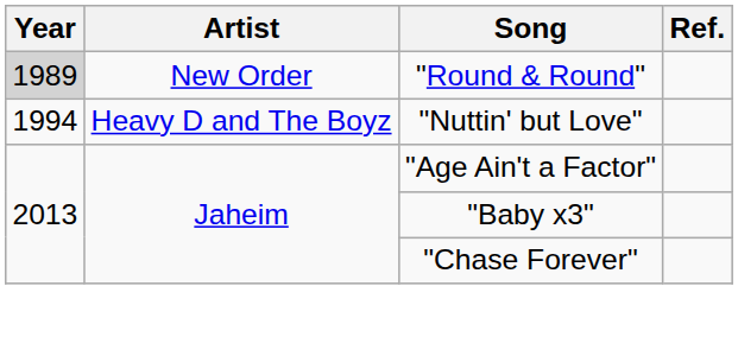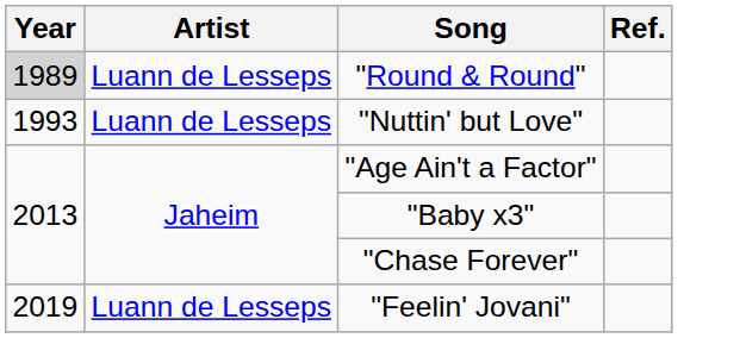 <table class="wikitable plainrowheaders" style="text-align:center;">
 <tr>
 <th>Year</th>
 <th>Artist</th>
 <th>Song</th>
 <th>Ref.</th>
 </tr>
 <tr>
 <td style="background: lightgrey;">1989</td>
-<td><a href='#'>New Order</a></td>
+<td><a href='#'>Luann de Lesseps</a></td>
 <td>"<a href='#'>Round & Round</a>"</td>
 <td></td>
 </tr>
 <tr>
-<td>1994</td>
-<td><a href='#'>Heavy D and The Boyz</a></td>
+<td>1993</td>
+<td><a href='#'>Luann de Lesseps</a></td>
 <td>"Nuttin' but Love"</td>
 <td></td>
 </tr>
 <tr>
 <td rowspan="3">2013</td>
 <td rowspan="3"><a href='#'>Jaheim</a></td>
 <td>"Age Ain't a Factor"</td>
 <td></td>
 </tr>
 <tr>
 <td>"Baby x3"</td>
 <td></td>
 </tr>
 <tr>
 <td>"Chase Forever"</td>
 <td></td>
 </tr>
+<tr>
+<td>2019</td>
+<td><a href='#'>Luann de Lesseps</a></td>
+<td>"Feelin' Jovani"</td>
+<td></td>
+</tr>
 </table>
